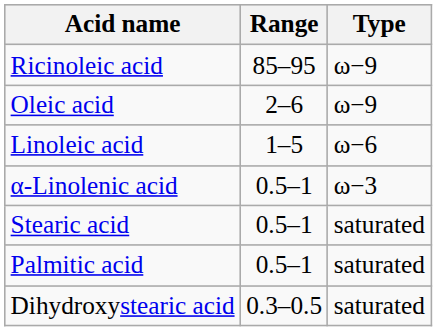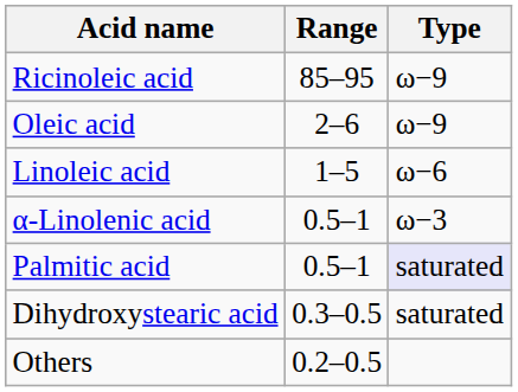 <table class="wikitable">
 <tr>
 <th scope="col">Acid name</th>
 <th scope="col">Range</th>
 <th scope="col">Type</th>
 </tr>
 <tr>
 <td><a href='#'>Ricinoleic acid</a></td>
 <td align=center>85–95</td>
 <td>ω−9</td>
 </tr>
 <tr>
 <td><a href='#'>Oleic acid</a></td>
 <td align=center>2–6</td>
 <td>ω−9</td>
 </tr>
 <tr>
 <td><a href='#'>Linoleic acid</a></td>
 <td align=center>1–5</td>
 <td>ω−6</td>
 </tr>
 <tr>
 <td><a href='#'>α-Linolenic acid</a></td>
 <td align=center>0.5–1</td>
 <td>ω−3</td>
 </tr>
 <tr>
-<td><a href='#'>Stearic acid</a></td>
-<td align=center>0.5–1</td>
-<td>saturated</td>
-</tr>
-<tr>
 <td><a href='#'>Palmitic acid</a></td>
 <td align=center>0.5–1</td>
-<td>saturated</td>
+<td style="background: lavender;">saturated</td>
 </tr>
 <tr>
 <td>Dihydroxy<a href='#'>stearic acid</a></td>
 <td align=center>0.3–0.5</td>
 <td>saturated</td>
 </tr>
+<tr>
+<td>Others</td>
+<td align=center>0.2–0.5</td>
+<td></td>
+</tr>
 </table>
